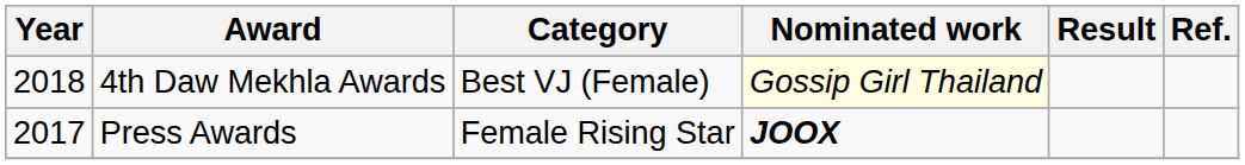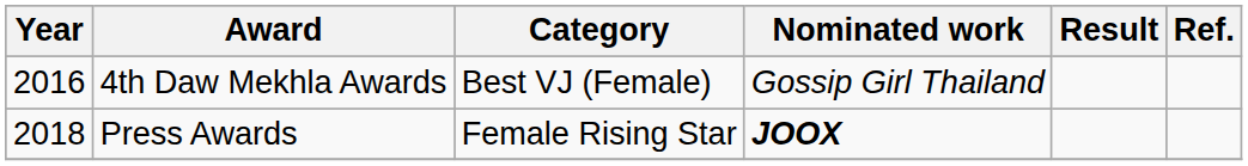 <table class="wikitable">
 <tr>
 <th>Year</th>
 <th>Award</th>
 <th>Category</th>
 <th>Nominated work</th>
 <th>Result</th>
 <th>Ref.</th>
 </tr>
 <tr>
-<td>2018</td>
+<td>2016</td>
 <td>4th Daw Mekhla Awards</td>
 <td>Best VJ (Female)</td>
-<td style="background: lightyellow;"><em>Gossip Girl Thailand</em></td>
+<td><em>Gossip Girl Thailand</em></td>
 <td></td>
 <td></td>
 </tr>
 <tr>
-<td>2017</td>
+<td>2018</td>
 <td>Press Awards</td>
 <td>Female Rising Star</td>
 <td><strong><em>JOOX</em></strong></td>
 <td></td>
 <td></td>
 </tr>
 <tr>
 </tr>
 </table>
